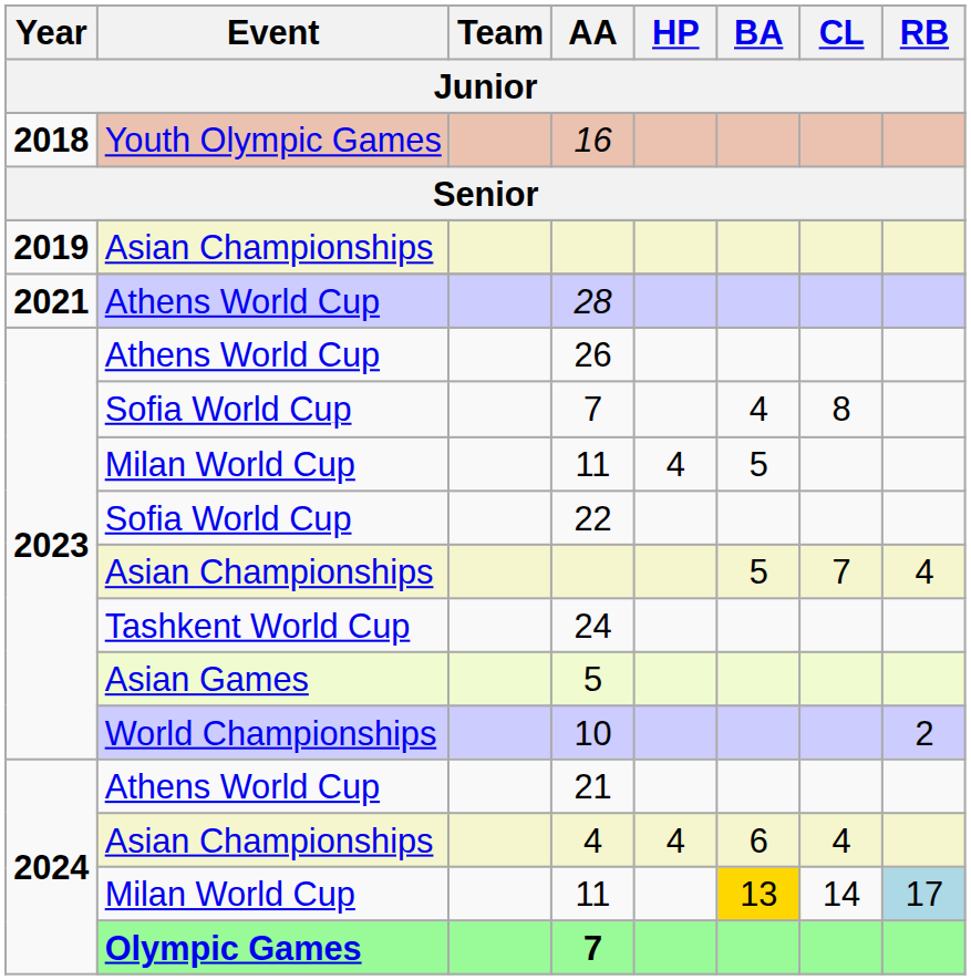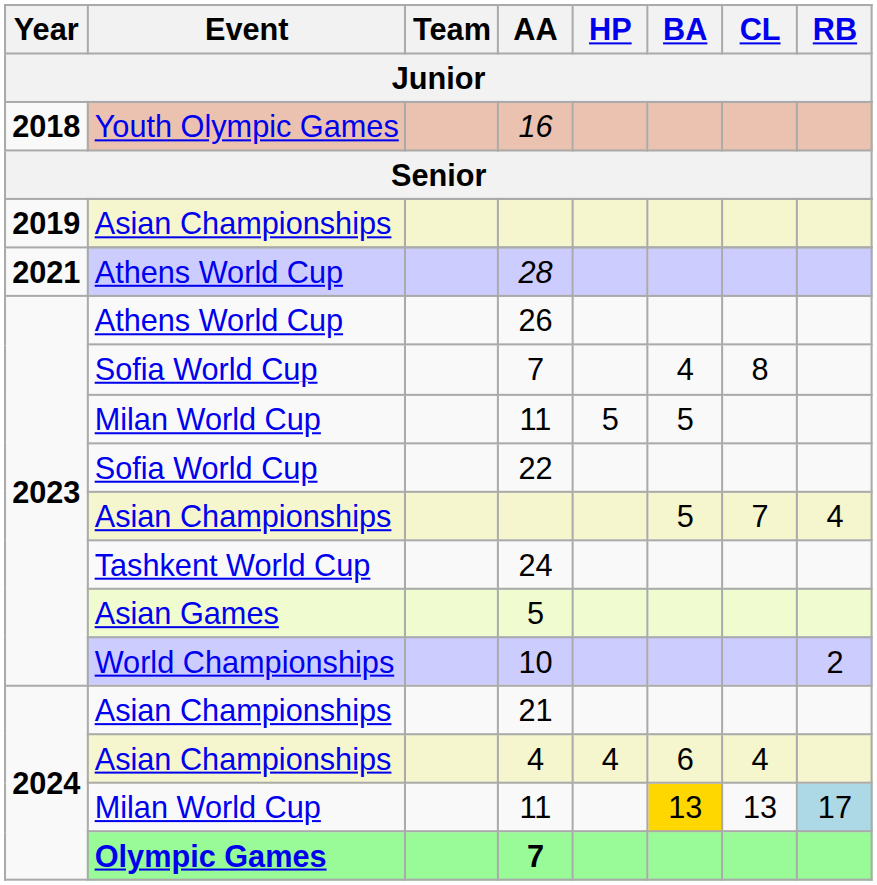 <table class="wikitable" style="text-align:center; font-size:95%;">
 <tr>
 <th align=center>Year</th>
 <th align=center>Event</th>
 <th style="width:30px;">Team</th>
 <th style="width:30px;">AA</th>
 <th style="width:30px;"><a href='#'>HP</a></th>
 <th style="width:30px;"><a href='#'>BA</a></th>
 <th style="width:30px;"><a href='#'>CL</a></th>
 <th style="width:30px;"><a href='#'>RB</a></th>
 </tr>
 <tr>
 <th colspan="8"><strong>Junior</strong></th>
 </tr>
 <tr>
 <td rowspan="2"><strong>2018</strong></td>
 </tr>
 <tr bgcolor=#EBC2AF>
 <td align=left><a href='#'>Youth Olympic Games</a></td>
 <td></td>
 <td><em>16</em></td>
 <td></td>
 <td></td>
 <td></td>
 <td></td>
 </tr>
 <tr>
 <th colspan="8"><strong>Senior</strong></th>
 </tr>
 <tr>
 <td rowspan="2"><strong>2019</strong></td>
 </tr>
 <tr bgcolor=#F5F6CE>
 <td align=left><a href='#'>Asian Championships</a></td>
 <td></td>
 <td></td>
 <td></td>
 <td></td>
 <td></td>
 <td></td>
 </tr>
 <tr>
 <td rowspan="2"><strong>2021</strong></td>
 </tr>
 <tr bgcolor=#CCCCFF>
 <td align=left><a href='#'>Athens World Cup</a></td>
 <td></td>
 <td><em>28</em></td>
 <td></td>
 <td></td>
 <td></td>
 <td></td>
 </tr>
 <tr>
 <td rowspan="8"><strong>2023</strong></td>
 <td align=left><a href='#'>Athens World Cup</a></td>
 <td></td>
 <td>26</td>
 <td></td>
 <td></td>
 <td></td>
 <td></td>
 </tr>
 <tr>
 <td align=left><a href='#'>Sofia World Cup</a></td>
 <td></td>
 <td>7</td>
 <td></td>
 <td>4</td>
 <td>8</td>
 <td></td>
 </tr>
 <tr>
 <td align=left><a href='#'>Milan World Cup</a></td>
 <td></td>
 <td>11</td>
-<td>4</td>
+<td>5</td>
 <td>5</td>
 <td></td>
 <td></td>
 </tr>
 <tr>
 <td align=left><a href='#'>Sofia World Cup</a></td>
 <td></td>
 <td>22</td>
 <td></td>
 <td></td>
 <td></td>
 <td></td>
 </tr>
 <tr bgcolor=#F5F6CE>
 <td align=left><a href='#'>Asian Championships</a></td>
 <td></td>
 <td></td>
 <td></td>
 <td>5</td>
 <td>7</td>
 <td>4</td>
 </tr>
 <tr>
 <td align=left><a href='#'>Tashkent World Cup</a></td>
 <td></td>
 <td>24</td>
 <td></td>
 <td></td>
 <td></td>
 <td></td>
 </tr>
 <tr bgcolor=#f0fccf>
 <td align=left><a href='#'>Asian Games</a></td>
 <td></td>
 <td>5</td>
 <td></td>
 <td></td>
 <td></td>
 <td></td>
 </tr>
 <tr bgcolor=#CCCCFF>
 <td align=left><a href='#'>World Championships</a></td>
 <td></td>
 <td>10</td>
 <td></td>
 <td></td>
 <td></td>
 <td>2</td>
 </tr>
 <tr>
 <td rowspan="4"><strong>2024</strong></td>
-<td align=left><a href='#'>Athens World Cup</a></td>
+<td align=left><a href='#'>Asian Championships</a></td>
 <td></td>
 <td>21</td>
 <td></td>
 <td></td>
 <td></td>
 <td></td>
 </tr>
 <tr bgcolor=#F5F6CE>
 <td align=left><a href='#'>Asian Championships</a></td>
 <td></td>
 <td>4</td>
 <td>4</td>
 <td>6</td>
 <td>4</td>
 <td></td>
 </tr>
 <tr>
 <td align=left><a href='#'>Milan World Cup</a></td>
 <td></td>
 <td>11</td>
 <td></td>
 <td style="background: gold;">13</td>
-<td>14</td>
+<td>13</td>
 <td style="background: lightblue;">17</td>
 </tr>
 <tr bgcolor=98FB98>
 <td align=left><strong><a href='#'>Olympic Games</a></strong></td>
 <td></td>
 <td><strong>7</strong></td>
 <td></td>
 <td></td>
 <td></td>
 <td></td>
 </tr>
 </table>
